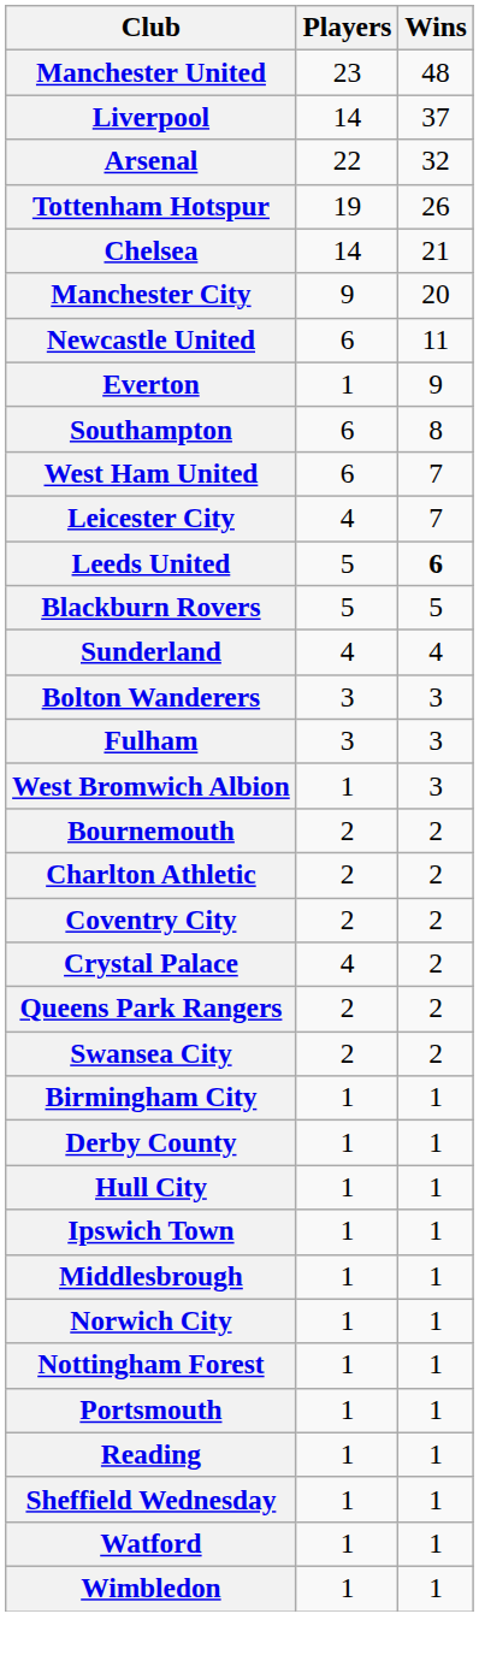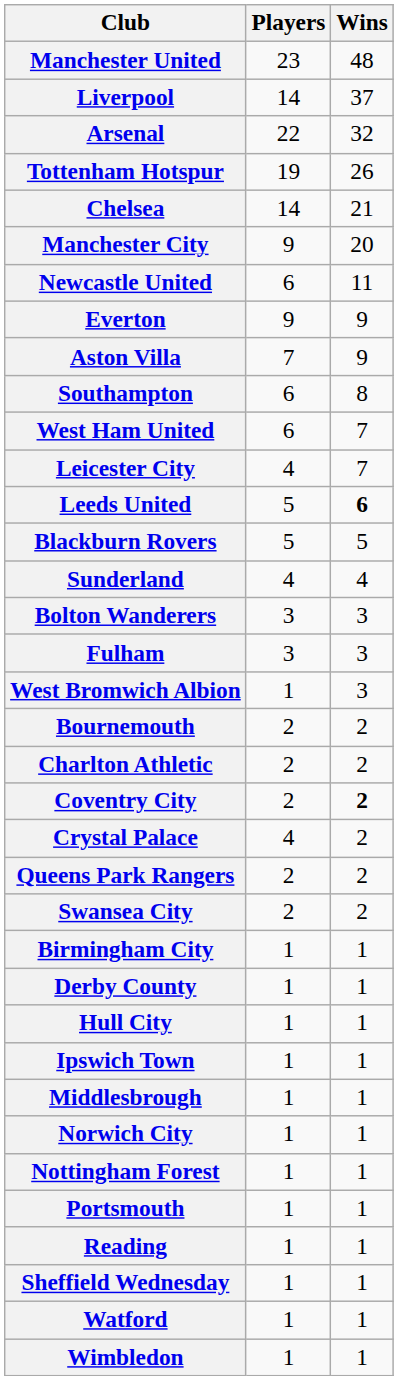 <table class="wikitable sortable plainrowheaders" style=text-align:center>
 <tr>
 <th scope=col>Club</th>
 <th scope=col>Players</th>
 <th scope=col>Wins</th>
 </tr>
 <tr>
 <th scope=row><a href='#'>Manchester United</a></th>
 <td>23</td>
 <td>48</td>
 </tr>
 <tr>
 <th scope="row"><a href='#'>Liverpool</a></th>
 <td>14</td>
 <td>37</td>
 </tr>
 <tr>
 <th scope=row><a href='#'>Arsenal</a></th>
 <td>22</td>
 <td>32</td>
 </tr>
 <tr>
 <th scope=row><a href='#'>Tottenham Hotspur</a></th>
 <td>19</td>
 <td>26</td>
 </tr>
 <tr>
 <th scope=row><a href='#'>Chelsea</a></th>
 <td>14</td>
 <td>21</td>
 </tr>
 <tr>
 <th scope=row><a href='#'>Manchester City</a></th>
 <td>9</td>
 <td>20</td>
 </tr>
 <tr>
 <th scope=row><a href='#'>Newcastle United</a></th>
 <td>6</td>
 <td>11</td>
 </tr>
 <tr>
 <th scope=row><a href='#'>Everton</a></th>
-<td>1</td>
+<td>9</td>
+<td>9</td>
+</tr>
+<tr>
+<th scope=row><a href='#'>Aston Villa</a></th>
+<td>7</td>
 <td>9</td>
 </tr>
 <tr>
 <th scope=row><a href='#'>Southampton</a></th>
 <td>6</td>
 <td>8</td>
 </tr>
 <tr>
 <th scope=row><a href='#'>West Ham United</a></th>
 <td>6</td>
 <td>7</td>
 </tr>
 <tr>
 <th scope=row><a href='#'>Leicester City</a></th>
 <td>4</td>
 <td>7</td>
 </tr>
 <tr>
 <th scope=row><a href='#'>Leeds United</a></th>
 <td>5</td>
 <td><strong>6</strong></td>
 </tr>
 <tr>
 <th scope=row><a href='#'>Blackburn Rovers</a></th>
 <td>5</td>
 <td>5</td>
 </tr>
 <tr>
 <th scope=row><a href='#'>Sunderland</a></th>
 <td>4</td>
 <td>4</td>
 </tr>
 <tr>
 <th scope=row><a href='#'>Bolton Wanderers</a></th>
 <td>3</td>
 <td>3</td>
 </tr>
 <tr>
 <th scope=row><a href='#'>Fulham</a></th>
 <td>3</td>
 <td>3</td>
 </tr>
 <tr>
 <th scope=row><a href='#'>West Bromwich Albion</a></th>
 <td>1</td>
 <td>3</td>
 </tr>
 <tr>
 <th scope=row><a href='#'>Bournemouth</a></th>
 <td>2</td>
 <td>2</td>
 </tr>
 <tr>
 <th scope=row><a href='#'>Charlton Athletic</a></th>
 <td>2</td>
 <td>2</td>
 </tr>
 <tr>
 <th scope=row><a href='#'>Coventry City</a></th>
 <td>2</td>
-<td>2</td>
+<td><strong>2</strong></td>
 </tr>
 <tr>
 <th scope=row><a href='#'>Crystal Palace</a></th>
 <td>4</td>
 <td>2</td>
 </tr>
 <tr>
 <th scope=row><a href='#'>Queens Park Rangers</a></th>
 <td>2</td>
 <td>2</td>
 </tr>
 <tr>
 <th scope=row><a href='#'>Swansea City</a></th>
 <td>2</td>
 <td>2</td>
 </tr>
 <tr>
 <th scope=row><a href='#'>Birmingham City</a></th>
 <td>1</td>
 <td>1</td>
 </tr>
 <tr>
 <th scope=row><a href='#'>Derby County</a></th>
 <td>1</td>
 <td>1</td>
 </tr>
 <tr>
 <th scope=row><a href='#'>Hull City</a></th>
 <td>1</td>
 <td>1</td>
 </tr>
 <tr>
 <th scope=row><a href='#'>Ipswich Town</a></th>
 <td>1</td>
 <td>1</td>
 </tr>
 <tr>
 <th scope=row><a href='#'>Middlesbrough</a></th>
 <td>1</td>
 <td>1</td>
 </tr>
 <tr>
 <th scope=row><a href='#'>Norwich City</a></th>
 <td>1</td>
 <td>1</td>
 </tr>
 <tr>
 <th scope=row><a href='#'>Nottingham Forest</a></th>
 <td>1</td>
 <td>1</td>
 </tr>
 <tr>
 <th scope=row><a href='#'>Portsmouth</a></th>
 <td>1</td>
 <td>1</td>
 </tr>
 <tr>
 <th scope=row><a href='#'>Reading</a></th>
 <td>1</td>
 <td>1</td>
 </tr>
 <tr>
 <th scope=row><a href='#'>Sheffield Wednesday</a></th>
 <td>1</td>
 <td>1</td>
 </tr>
 <tr>
 <th scope=row><a href='#'>Watford</a></th>
 <td>1</td>
 <td>1</td>
 </tr>
 <tr>
 <th scope=row><a href='#'>Wimbledon</a></th>
 <td>1</td>
 <td>1</td>
 </tr>
 </table>
